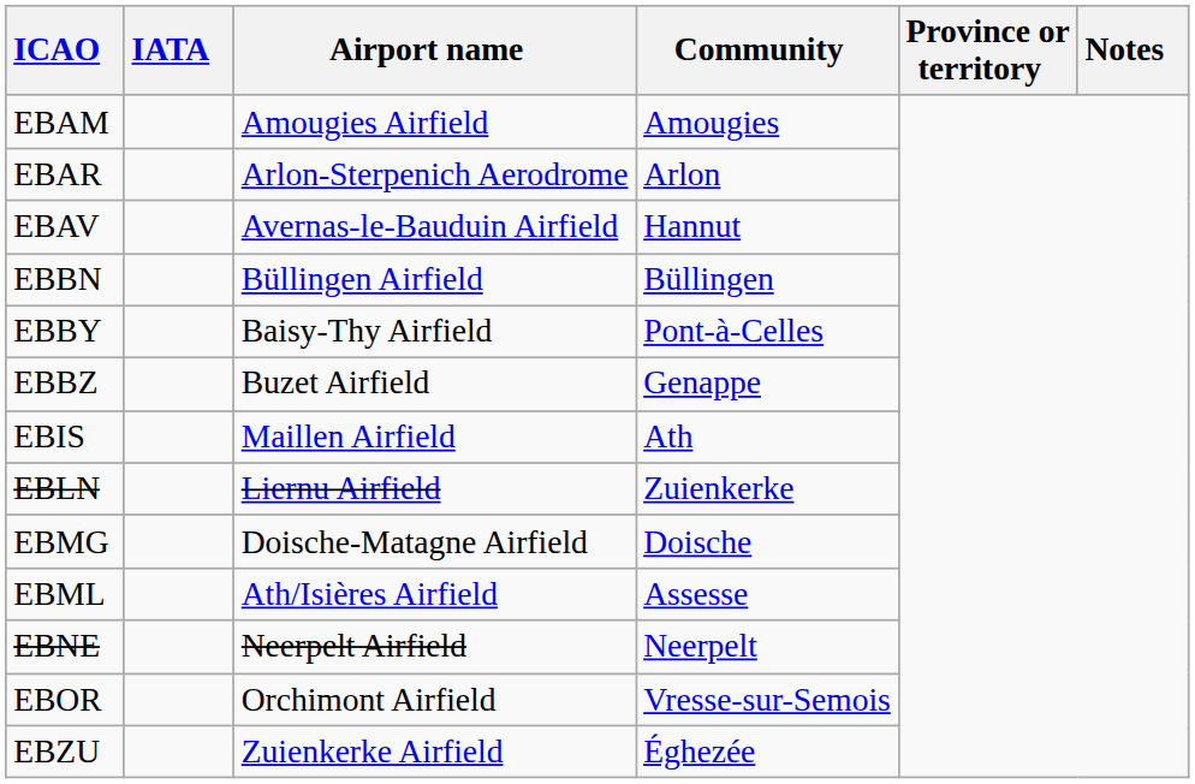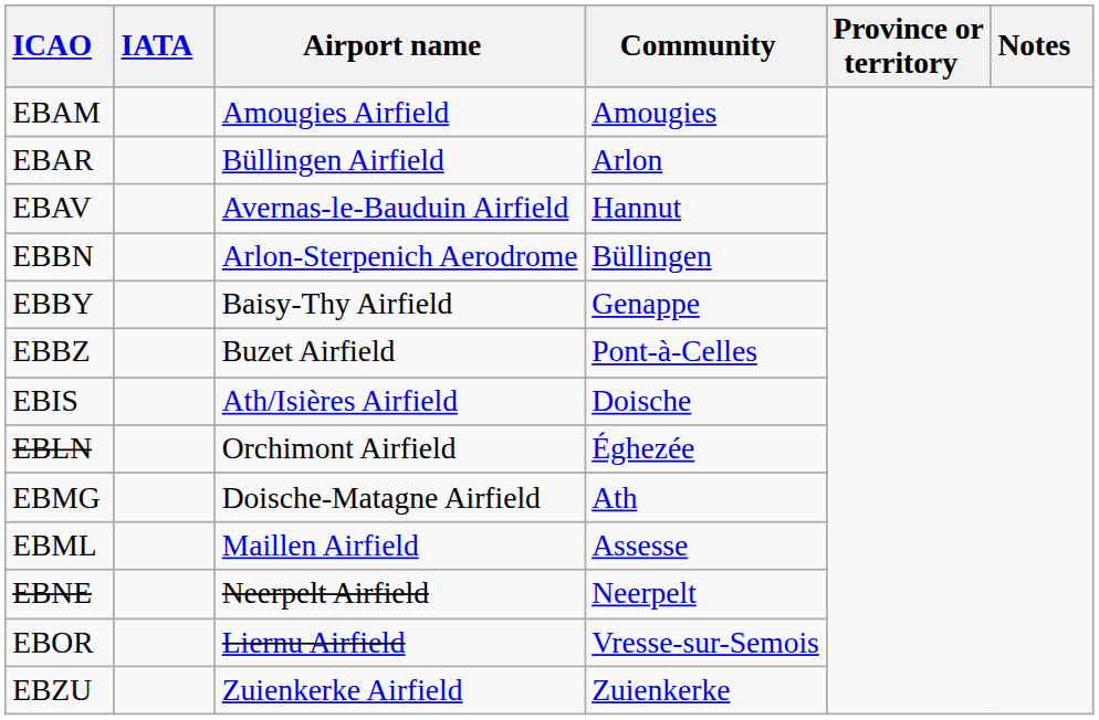 <table class="wikitable" style="width:auto;">
 <tr>
 <th width="*"><a href='#'>ICAO</a>  </th>
 <th width="*"><a href='#'>IATA</a>  </th>
 <th width="*">Airport name  </th>
 <th width="*">Community  </th>
 <th width="*">Province or<br>territory  </th>
 <th width="*">Notes  </th>
 </tr>
 <tr>
 <td>EBAM</td>
 <td></td>
 <td><a href='#'>Amougies Airfield</a></td>
 <td><a href='#'>Amougies</a></td>
 </tr>
 <tr>
 <td>EBAR</td>
 <td></td>
-<td><a href='#'>Arlon-Sterpenich Aerodrome</a></td>
+<td><a href='#'>Büllingen Airfield</a></td>
 <td><a href='#'>Arlon</a></td>
 </tr>
 <tr>
 <td>EBAV</td>
 <td></td>
 <td><a href='#'>Avernas-le-Bauduin Airfield</a></td>
 <td><a href='#'>Hannut</a></td>
 </tr>
 <tr>
 <td>EBBN</td>
 <td></td>
-<td><a href='#'>Büllingen Airfield</a></td>
+<td><a href='#'>Arlon-Sterpenich Aerodrome</a></td>
 <td><a href='#'>Büllingen</a></td>
 </tr>
 <tr>
 <td>EBBY</td>
 <td></td>
 <td>Baisy-Thy Airfield</td>
-<td><a href='#'>Pont-à-Celles</a></td>
+<td><a href='#'>Genappe</a></td>
 </tr>
 <tr>
 <td>EBBZ</td>
 <td></td>
 <td>Buzet Airfield</td>
-<td><a href='#'>Genappe</a></td>
+<td><a href='#'>Pont-à-Celles</a></td>
 </tr>
 <tr>
 <td>EBIS</td>
 <td></td>
-<td><a href='#'>Maillen Airfield</a></td>
-<td><a href='#'>Ath</a></td>
+<td><a href='#'>Ath/Isières Airfield</a></td>
+<td><a href='#'>Doische</a></td>
 </tr>
 <tr>
 <td><s>EBLN</s></td>
 <td></td>
-<td><s><a href='#'>Liernu Airfield</a></s></td>
-<td><a href='#'>Zuienkerke</a></td>
+<td>Orchimont Airfield</td>
+<td><a href='#'>Éghezée</a></td>
 </tr>
 <tr>
 <td>EBMG</td>
 <td></td>
 <td>Doische-Matagne Airfield</td>
-<td><a href='#'>Doische</a></td>
+<td><a href='#'>Ath</a></td>
 </tr>
 <tr>
 <td>EBML</td>
 <td></td>
-<td><a href='#'>Ath/Isières Airfield</a></td>
+<td><a href='#'>Maillen Airfield</a></td>
 <td><a href='#'>Assesse</a></td>
 </tr>
 <tr>
 <td><s>EBNE</s></td>
 <td></td>
 <td><s>Neerpelt Airfield</s></td>
 <td><a href='#'>Neerpelt</a></td>
 </tr>
 <tr>
 <td>EBOR</td>
 <td></td>
-<td>Orchimont Airfield</td>
+<td><s><a href='#'>Liernu Airfield</a></s></td>
 <td><a href='#'>Vresse-sur-Semois</a></td>
 </tr>
 <tr>
 <td>EBZU</td>
 <td></td>
 <td><a href='#'>Zuienkerke Airfield</a></td>
-<td><a href='#'>Éghezée</a></td>
+<td><a href='#'>Zuienkerke</a></td>
 </tr>
 </table>
